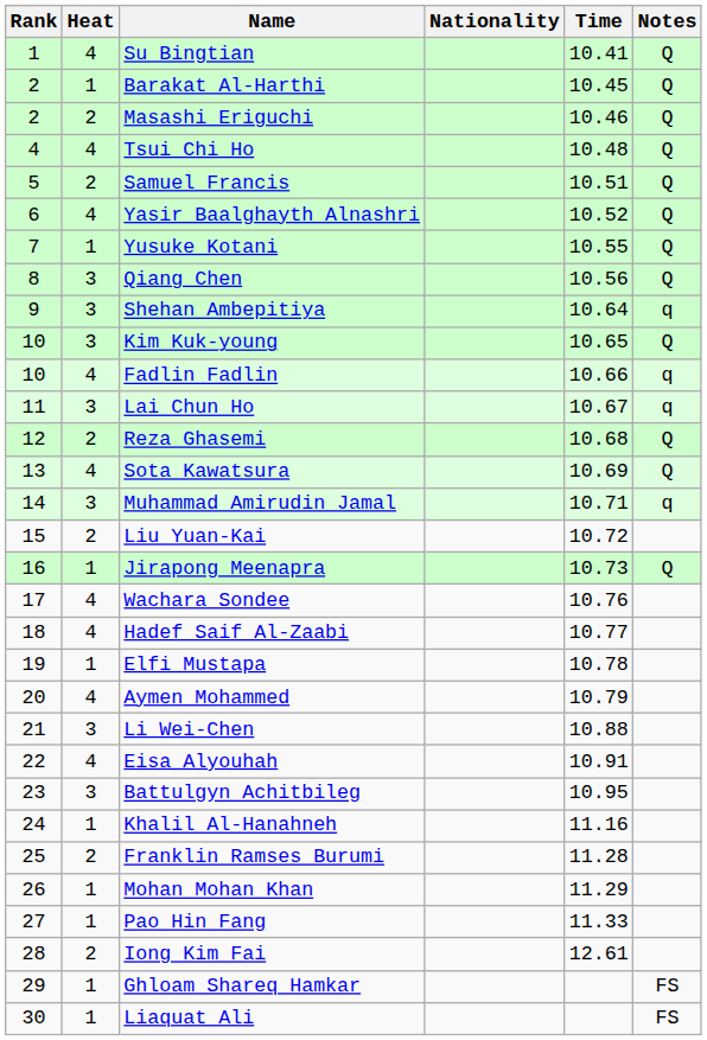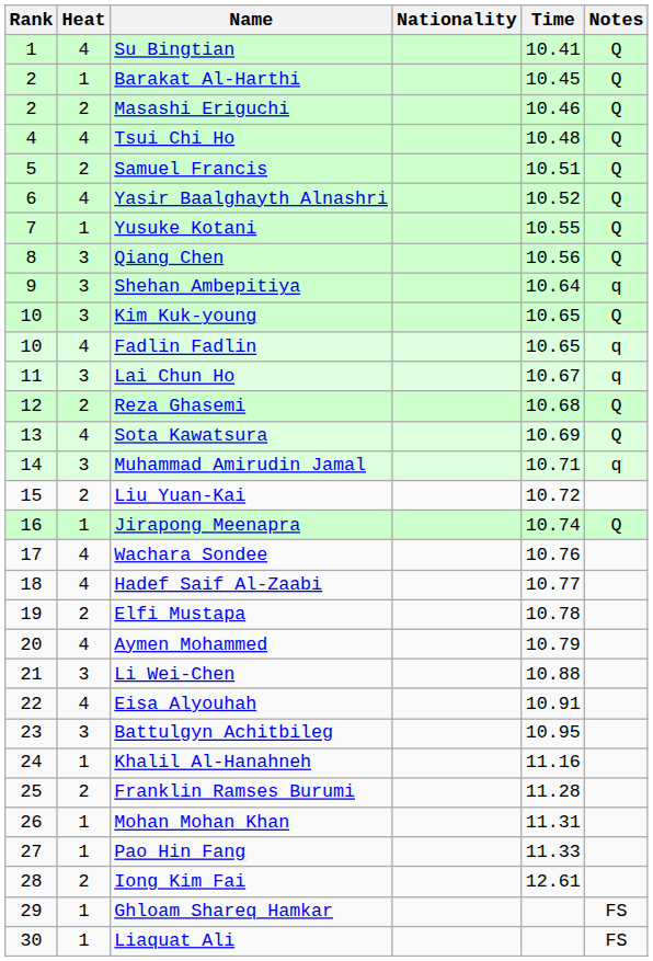 <table class="wikitable sortable" style="text-align:center">
 <tr>
 <th>Rank</th>
 <th>Heat</th>
 <th>Name</th>
 <th>Nationality</th>
 <th>Time</th>
 <th>Notes</th>
 </tr>
 <tr bgcolor=ccffcc>
 <td>1</td>
 <td>4</td>
 <td align="left"><a href='#'>Su Bingtian</a></td>
 <td align=left></td>
 <td>10.41</td>
 <td>Q</td>
 </tr>
 <tr bgcolor=ccffcc>
 <td>2</td>
 <td>1</td>
 <td align="left"><a href='#'>Barakat Al-Harthi</a></td>
 <td align=left></td>
 <td>10.45</td>
 <td>Q</td>
 </tr>
 <tr bgcolor=ccffcc>
 <td>2</td>
 <td>2</td>
 <td align="left"><a href='#'>Masashi Eriguchi</a></td>
 <td align=left></td>
 <td>10.46</td>
 <td>Q</td>
 </tr>
 <tr bgcolor=ccffcc>
 <td>4</td>
 <td>4</td>
 <td align="left"><a href='#'>Tsui Chi Ho</a></td>
 <td align=left></td>
 <td>10.48</td>
 <td>Q</td>
 </tr>
 <tr bgcolor=ccffcc>
 <td>5</td>
 <td>2</td>
 <td align="left"><a href='#'>Samuel Francis</a></td>
 <td align=left></td>
 <td>10.51</td>
 <td>Q</td>
 </tr>
 <tr bgcolor=ccffcc>
 <td>6</td>
 <td>4</td>
 <td align="left"><a href='#'>Yasir Baalghayth Alnashri</a></td>
 <td align=left></td>
 <td>10.52</td>
 <td>Q</td>
 </tr>
 <tr bgcolor=ccffcc>
 <td>7</td>
 <td>1</td>
 <td align="left"><a href='#'>Yusuke Kotani</a></td>
 <td align=left></td>
 <td>10.55</td>
 <td>Q</td>
 </tr>
 <tr bgcolor=ccffcc>
 <td>8</td>
 <td>3</td>
 <td align="left"><a href='#'>Qiang Chen</a></td>
 <td align=left></td>
 <td>10.56</td>
 <td>Q</td>
 </tr>
 <tr bgcolor=ccffcc>
 <td>9</td>
 <td>3</td>
 <td align="left"><a href='#'>Shehan Ambepitiya</a></td>
 <td align=left></td>
 <td>10.64</td>
 <td>q</td>
 </tr>
 <tr bgcolor=ccffcc>
 <td>10</td>
 <td>3</td>
 <td align="left"><a href='#'>Kim Kuk-young</a></td>
 <td align=left></td>
 <td>10.65</td>
 <td>Q</td>
 </tr>
 <tr bgcolor=ddffdd>
 <td>10</td>
 <td>4</td>
 <td align="left"><a href='#'>Fadlin Fadlin</a></td>
 <td align=left></td>
-<td>10.66</td>
+<td>10.65</td>
 <td>q</td>
 </tr>
 <tr bgcolor=ddffdd>
 <td>11</td>
 <td>3</td>
 <td align="left"><a href='#'>Lai Chun Ho</a></td>
 <td align=left></td>
 <td>10.67</td>
 <td>q</td>
 </tr>
 <tr bgcolor=ccffcc>
 <td>12</td>
 <td>2</td>
 <td align="left"><a href='#'>Reza Ghasemi</a></td>
 <td align=left></td>
 <td>10.68</td>
 <td>Q</td>
 </tr>
 <tr bgcolor=ddffdd>
 <td>13</td>
 <td>4</td>
 <td align="left"><a href='#'>Sota Kawatsura</a></td>
 <td align=left></td>
 <td>10.69</td>
 <td>Q</td>
 </tr>
 <tr bgcolor=ddffdd>
 <td>14</td>
 <td>3</td>
 <td align="left"><a href='#'>Muhammad Amirudin Jamal</a></td>
 <td align=left></td>
 <td>10.71</td>
 <td>q</td>
 </tr>
 <tr>
 <td>15</td>
 <td>2</td>
 <td align="left"><a href='#'>Liu Yuan-Kai</a></td>
 <td align=left></td>
 <td>10.72</td>
 <td></td>
 </tr>
 <tr bgcolor=ccffcc>
 <td>16</td>
 <td>1</td>
 <td align="left"><a href='#'>Jirapong Meenapra</a></td>
 <td align=left></td>
-<td>10.73</td>
+<td>10.74</td>
 <td>Q</td>
 </tr>
 <tr>
 <td>17</td>
 <td>4</td>
 <td align="left"><a href='#'>Wachara Sondee</a></td>
 <td align=left></td>
 <td>10.76</td>
 <td></td>
 </tr>
 <tr>
 <td>18</td>
 <td>4</td>
 <td align="left"><a href='#'>Hadef Saif Al-Zaabi</a></td>
 <td align=left></td>
 <td>10.77</td>
 <td></td>
 </tr>
 <tr>
 <td>19</td>
-<td>1</td>
+<td>2</td>
 <td align="left"><a href='#'>Elfi Mustapa</a></td>
 <td align=left></td>
 <td>10.78</td>
 <td></td>
 </tr>
 <tr>
 <td>20</td>
 <td>4</td>
 <td align="left"><a href='#'>Aymen Mohammed</a></td>
 <td align=left></td>
 <td>10.79</td>
 <td></td>
 </tr>
 <tr>
 <td>21</td>
 <td>3</td>
 <td align="left"><a href='#'>Li Wei-Chen</a></td>
 <td align=left></td>
 <td>10.88</td>
 <td></td>
 </tr>
 <tr>
 <td>22</td>
 <td>4</td>
 <td align="left"><a href='#'>Eisa Alyouhah</a></td>
 <td align=left></td>
 <td>10.91</td>
 <td></td>
 </tr>
 <tr>
 <td>23</td>
 <td>3</td>
 <td align="left"><a href='#'>Battulgyn Achitbileg</a></td>
 <td align=left></td>
 <td>10.95</td>
 <td></td>
 </tr>
 <tr>
 <td>24</td>
 <td>1</td>
 <td align="left"><a href='#'>Khalil Al-Hanahneh</a></td>
 <td align=left></td>
 <td>11.16</td>
 <td></td>
 </tr>
 <tr>
 <td>25</td>
 <td>2</td>
 <td align="left"><a href='#'>Franklin Ramses Burumi</a></td>
 <td align=left></td>
 <td>11.28</td>
 <td></td>
 </tr>
 <tr>
 <td>26</td>
 <td>1</td>
 <td align="left"><a href='#'>Mohan Mohan Khan</a></td>
 <td align=left></td>
-<td>11.29</td>
+<td>11.31</td>
 <td></td>
 </tr>
 <tr>
 <td>27</td>
 <td>1</td>
 <td align="left"><a href='#'>Pao Hin Fang</a></td>
 <td align=left></td>
 <td>11.33</td>
 <td></td>
 </tr>
 <tr>
 <td>28</td>
 <td>2</td>
 <td align="left"><a href='#'>Iong Kim Fai</a></td>
 <td align=left></td>
 <td>12.61</td>
 <td></td>
 </tr>
 <tr>
 <td>29</td>
 <td>1</td>
 <td align="left"><a href='#'>Ghloam Shareq Hamkar</a></td>
 <td align=left></td>
 <td></td>
 <td>FS</td>
 </tr>
 <tr>
 <td>30</td>
 <td>1</td>
 <td align="left"><a href='#'>Liaquat Ali</a></td>
 <td align=left></td>
 <td></td>
 <td>FS</td>
 </tr>
 </table>
